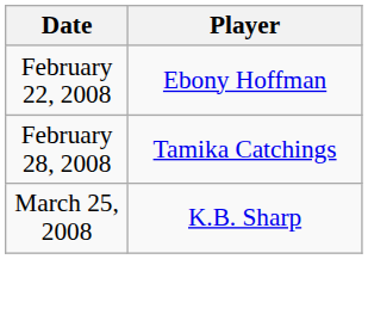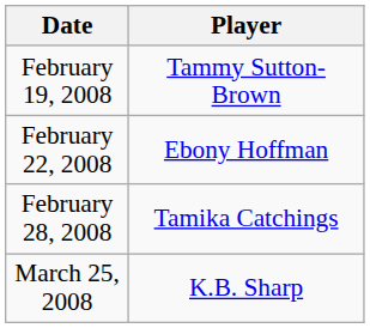 <table class="wikitable" style="text-align: center">
 <tr>
 <th style="width:70px">Date</th>
 <th style="width:140px">Player</th>
+</tr>
+<tr style="height:40px">
+<td>February 19, 2008</td>
+<td><a href='#'>Tammy Sutton-Brown</a></td>
 </tr>
 <tr style="height:40px">
 <td>February 22, 2008</td>
 <td><a href='#'>Ebony Hoffman</a></td>
 </tr>
 <tr style="height:40px">
 <td>February 28, 2008</td>
 <td><a href='#'>Tamika Catchings</a></td>
 </tr>
 <tr style="height:40px">
 <td>March 25, 2008</td>
 <td><a href='#'>K.B. Sharp</a></td>
 </tr>
 </table>
